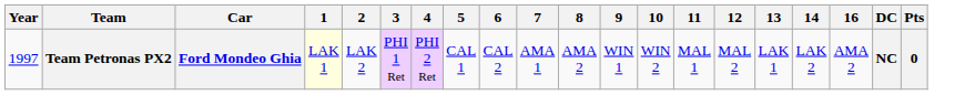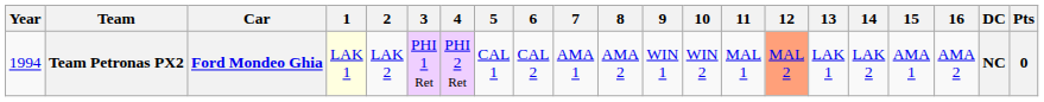 <table class="wikitable" style="text-align:center; font-size:85%">
 <tr>
 <th>Year</th>
 <th>Team</th>
 <th>Car</th>
 <th>1</th>
 <th>2</th>
 <th>3</th>
 <th>4</th>
 <th>5</th>
 <th>6</th>
 <th>7</th>
 <th>8</th>
 <th>9</th>
 <th>10</th>
 <th>11</th>
 <th>12</th>
 <th>13</th>
 <th>14</th>
+<th>15</th>
 <th>16</th>
 <th>DC</th>
 <th>Pts</th>
 </tr>
 <tr>
-<td><a href='#'>1997</a></td>
+<td><a href='#'>1994</a></td>
 <th nowrap>Team Petronas PX2</th>
 <th nowrap><a href='#'>Ford Mondeo Ghia</a></th>
 <td style="background: lightyellow;"><a href='#'>LAK<br>1</a></td>
 <td><a href='#'>LAK<br>2</a></td>
 <td style="background:#EFCFFF;"><a href='#'>PHI<br>1</a><br><small>Ret</small></td>
 <td style="background:#EFCFFF;"><a href='#'>PHI<br>2</a><br><small>Ret</small></td>
 <td><a href='#'>CAL<br>1</a></td>
 <td><a href='#'>CAL<br>2</a></td>
 <td><a href='#'>AMA<br>1</a></td>
 <td><a href='#'>AMA<br>2</a></td>
 <td><a href='#'>WIN<br>1</a></td>
 <td><a href='#'>WIN<br>2</a></td>
 <td><a href='#'>MAL<br>1</a></td>
-<td><a href='#'>MAL<br>2</a></td>
+<td style="background: lightsalmon;"><a href='#'>MAL<br>2</a></td>
 <td><a href='#'>LAK<br>1</a></td>
 <td><a href='#'>LAK<br>2</a></td>
+<td><a href='#'>AMA<br>1</a></td>
 <td><a href='#'>AMA<br>2</a></td>
 <th>NC</th>
 <th>0</th>
 </tr>
 </table>
